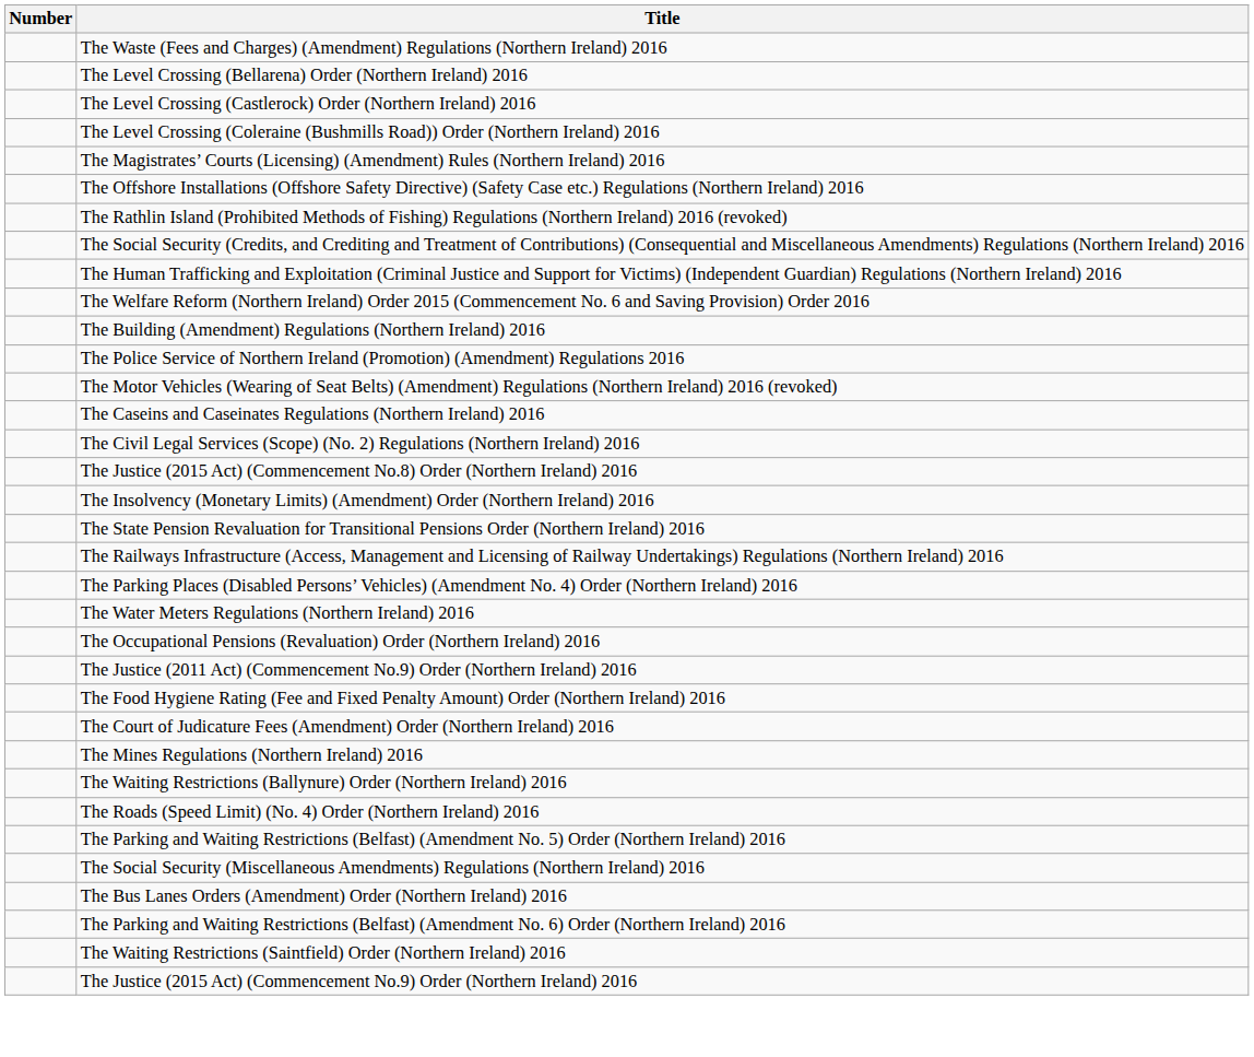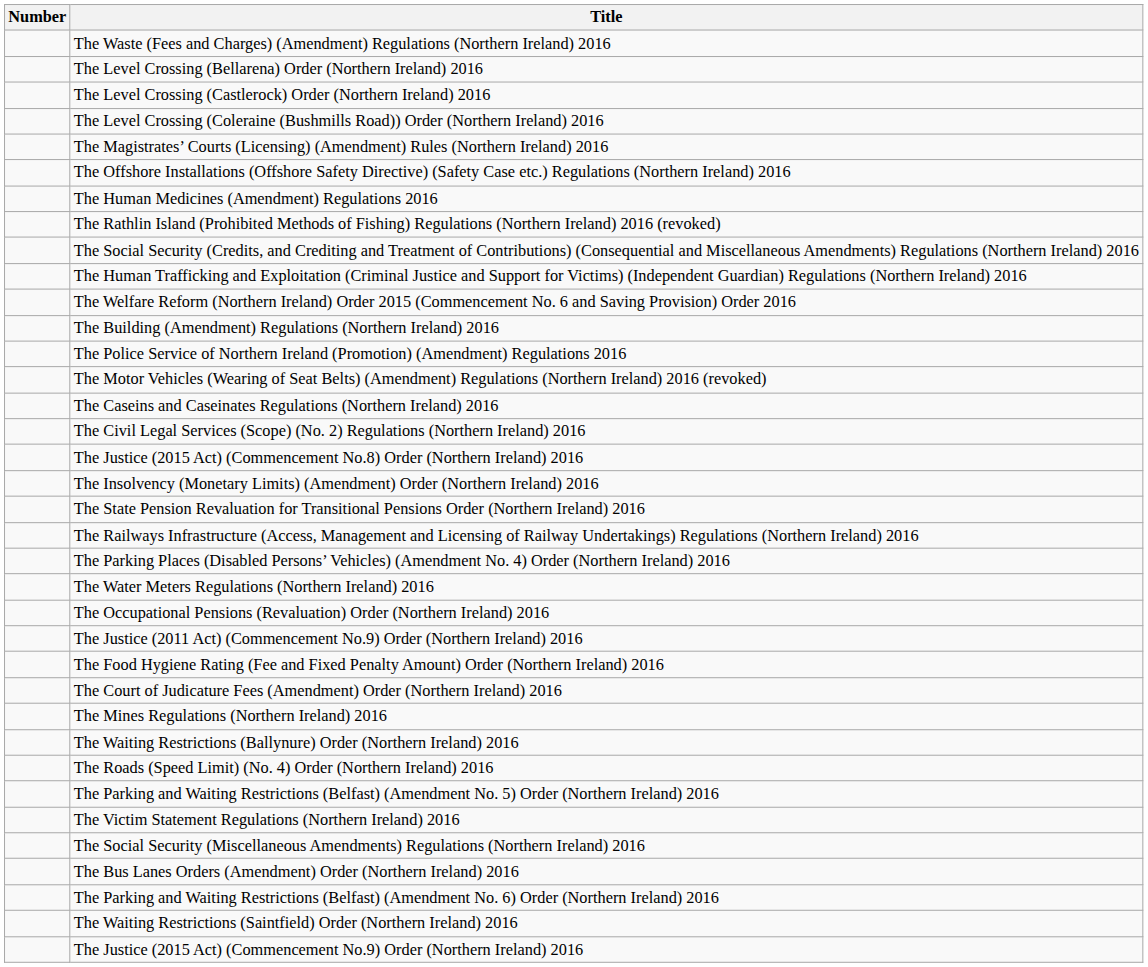 <table class="wikitable collapsible">
 <tr>
 <th>Number</th>
 <th>Title</th>
 </tr>
 <tr>
 <td></td>
 <td>The Waste (Fees and Charges) (Amendment) Regulations (Northern Ireland) 2016</td>
 </tr>
 <tr>
 <td></td>
 <td>The Level Crossing (Bellarena) Order (Northern Ireland) 2016</td>
 </tr>
 <tr>
 <td></td>
 <td>The Level Crossing (Castlerock) Order (Northern Ireland) 2016</td>
 </tr>
 <tr>
 <td></td>
 <td>The Level Crossing (Coleraine (Bushmills Road)) Order (Northern Ireland) 2016</td>
 </tr>
 <tr>
 <td></td>
 <td>The Magistrates’ Courts (Licensing) (Amendment) Rules (Northern Ireland) 2016</td>
 </tr>
 <tr>
 <td></td>
 <td>The Offshore Installations (Offshore Safety Directive) (Safety Case etc.) Regulations (Northern Ireland) 2016</td>
+</tr>
+<tr>
+<td></td>
+<td>The Human Medicines (Amendment) Regulations 2016</td>
 </tr>
 <tr>
 <td></td>
 <td>The Rathlin Island (Prohibited Methods of Fishing) Regulations (Northern Ireland) 2016 (revoked)</td>
 </tr>
 <tr>
 <td></td>
 <td>The Social Security (Credits, and Crediting and Treatment of Contributions) (Consequential and Miscellaneous Amendments) Regulations (Northern Ireland) 2016</td>
 </tr>
 <tr>
 <td></td>
 <td>The Human Trafficking and Exploitation (Criminal Justice and Support for Victims) (Independent Guardian) Regulations (Northern Ireland) 2016</td>
 </tr>
 <tr>
 <td></td>
 <td>The Welfare Reform (Northern Ireland) Order 2015 (Commencement No. 6 and Saving Provision) Order 2016</td>
 </tr>
 <tr>
 <td></td>
 <td>The Building (Amendment) Regulations (Northern Ireland) 2016</td>
 </tr>
 <tr>
 <td></td>
 <td>The Police Service of Northern Ireland (Promotion) (Amendment) Regulations 2016</td>
 </tr>
 <tr>
 <td></td>
 <td>The Motor Vehicles (Wearing of Seat Belts) (Amendment) Regulations (Northern Ireland) 2016 (revoked)</td>
 </tr>
 <tr>
 <td></td>
 <td>The Caseins and Caseinates Regulations (Northern Ireland) 2016</td>
 </tr>
 <tr>
 <td></td>
 <td>The Civil Legal Services (Scope) (No. 2) Regulations (Northern Ireland) 2016</td>
 </tr>
 <tr>
 <td></td>
 <td>The Justice (2015 Act) (Commencement No.8) Order (Northern Ireland) 2016</td>
 </tr>
 <tr>
 <td></td>
 <td>The Insolvency (Monetary Limits) (Amendment) Order (Northern Ireland) 2016</td>
 </tr>
 <tr>
 <td></td>
 <td>The State Pension Revaluation for Transitional Pensions Order (Northern Ireland) 2016</td>
 </tr>
 <tr>
 <td></td>
 <td>The Railways Infrastructure (Access, Management and Licensing of Railway Undertakings) Regulations (Northern Ireland) 2016</td>
 </tr>
 <tr>
 <td></td>
 <td>The Parking Places (Disabled Persons’ Vehicles) (Amendment No. 4) Order (Northern Ireland) 2016</td>
 </tr>
 <tr>
 <td></td>
 <td>The Water Meters Regulations (Northern Ireland) 2016</td>
 </tr>
 <tr>
 <td></td>
 <td>The Occupational Pensions (Revaluation) Order (Northern Ireland) 2016</td>
 </tr>
 <tr>
 <td></td>
 <td>The Justice (2011 Act) (Commencement No.9) Order (Northern Ireland) 2016</td>
 </tr>
 <tr>
 <td></td>
 <td>The Food Hygiene Rating (Fee and Fixed Penalty Amount) Order (Northern Ireland) 2016</td>
 </tr>
 <tr>
 <td></td>
 <td>The Court of Judicature Fees (Amendment) Order (Northern Ireland) 2016</td>
 </tr>
 <tr>
 <td></td>
 <td>The Mines Regulations (Northern Ireland) 2016</td>
 </tr>
 <tr>
 <td></td>
 <td>The Waiting Restrictions (Ballynure) Order (Northern Ireland) 2016</td>
 </tr>
 <tr>
 <td></td>
 <td>The Roads (Speed Limit) (No. 4) Order (Northern Ireland) 2016</td>
 </tr>
 <tr>
 <td></td>
 <td>The Parking and Waiting Restrictions (Belfast) (Amendment No. 5) Order (Northern Ireland) 2016</td>
 </tr>
 <tr>
 <td></td>
+<td>The Victim Statement Regulations (Northern Ireland) 2016</td>
+</tr>
+<tr>
+<td></td>
 <td>The Social Security (Miscellaneous Amendments) Regulations (Northern Ireland) 2016</td>
 </tr>
 <tr>
 <td></td>
 <td>The Bus Lanes Orders (Amendment) Order (Northern Ireland) 2016</td>
 </tr>
 <tr>
 <td></td>
 <td>The Parking and Waiting Restrictions (Belfast) (Amendment No. 6) Order (Northern Ireland) 2016</td>
 </tr>
 <tr>
 <td></td>
 <td>The Waiting Restrictions (Saintfield) Order (Northern Ireland) 2016</td>
 </tr>
 <tr>
 <td></td>
 <td>The Justice (2015 Act) (Commencement No.9) Order (Northern Ireland) 2016</td>
 </tr>
 </table>
